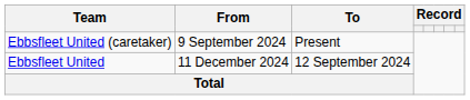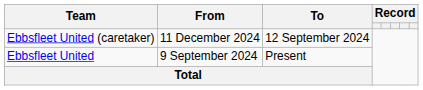 <table class=wikitable style=text-align:center>
 <tr>
 <th rowspan=2>Team</th>
 <th rowspan=2>From</th>
 <th rowspan=2>To</th>
 <th colspan=5>Record</th>
 </tr>
 <tr>
 <th></th>
 <th></th>
 <th></th>
 <th></th>
 <th></th>
 </tr>
 <tr>
 <td align=left><a href='#'>Ebbsfleet United</a> (caretaker)</td>
-<td align=left>9 September 2024</td>
-<td align=left>Present<br></td>
+<td align=left>11 December 2024</td>
+<td align=left>12 September 2024<br></td>
 </tr>
 <tr>
 <td align=left><a href='#'>Ebbsfleet United</a></td>
-<td align=left>11 December 2024</td>
-<td align=left>12 September 2024<br></td>
+<td align=left>9 September 2024</td>
+<td align=left>Present<br></td>
 </tr>
 <tr>
 <th colspan=3>Total<br></th>
 </tr>
 </table>
